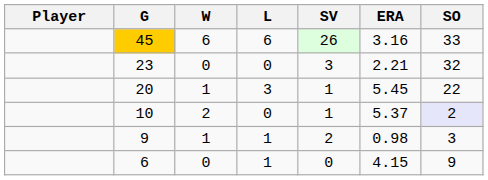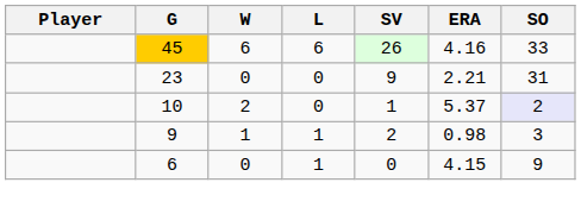 <table class="wikitable sortable">
 <tr>
 <th bgcolor="#DDDDFF" width="16%">Player</th>
 <th bgcolor="#DDDDFF" width="9%">G</th>
 <th bgcolor="#DDDDFF" width="9%">W</th>
 <th bgcolor="#DDDDFF" width="9%">L</th>
 <th bgcolor="#DDDDFF" width="9%">SV</th>
 <th bgcolor="#DDDDFF" width="9%">ERA</th>
 <th bgcolor="#DDDDFF" width="9%">SO</th>
 </tr>
 <tr align="center">
 <td></td>
 <td bgcolor=#ffcc00>45</td>
 <td>6</td>
 <td>6</td>
 <td bgcolor=#DDFFDD>26</td>
-<td>3.16</td>
+<td>4.16</td>
 <td>33</td>
 </tr>
 <tr align="center">
 <td></td>
 <td>23</td>
 <td>0</td>
 <td>0</td>
-<td>3</td>
+<td>9</td>
 <td>2.21</td>
-<td>32</td>
-</tr>
-<tr align="center">
-<td></td>
-<td>20</td>
-<td>1</td>
-<td>3</td>
-<td>1</td>
-<td>5.45</td>
-<td>22</td>
+<td>31</td>
 </tr>
 <tr align="center">
 <td></td>
 <td>10</td>
 <td>2</td>
 <td>0</td>
 <td>1</td>
 <td>5.37</td>
 <td style="background: lavender;">2</td>
 </tr>
 <tr align="center">
 <td></td>
 <td>9</td>
 <td>1</td>
 <td>1</td>
 <td>2</td>
 <td>0.98</td>
 <td>3</td>
 </tr>
 <tr align="center">
 <td></td>
 <td>6</td>
 <td>0</td>
 <td>1</td>
 <td>0</td>
 <td>4.15</td>
 <td>9</td>
 </tr>
 </table>
